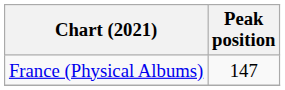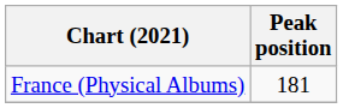 <table class="wikitable sortable plainrowheaders">
 <tr>
 <th scope="col">Chart (2021)</th>
 <th scope="col">Peak<br>position</th>
 </tr>
 <tr>
 <td align="left"><a href='#'>France (Physical Albums)</a></td>
-<td align="center">147</td>
+<td align="center">181</td>
 </tr>
 <tr>
 </tr>
 </table>
